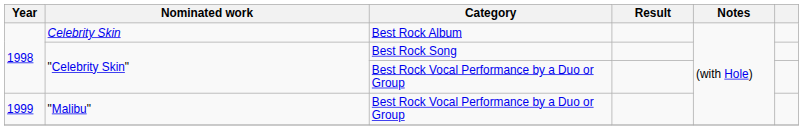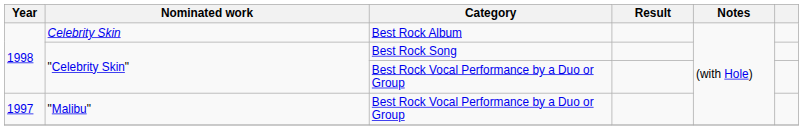 <table class="wikitable" style="width: 85%;">
 <tr>
 <th width=5%>Year</th>
 <th style="width:40%;">Nominated work</th>
 <th style="width:30%;">Category</th>
 <th style="width:10%;">Result</th>
 <th style="width:10%;">Notes</th>
 <th width=3%></th>
 </tr>
 <tr>
 <td rowspan="3"><a href='#'>1998</a></td>
 <td><em><a href='#'>Celebrity Skin</a></em></td>
 <td><a href='#'>Best Rock Album</a></td>
 <td></td>
 <td rowspan="4">(with <a href='#'>Hole</a>)</td>
 <td style="text-align:center;"></td>
 </tr>
 <tr>
 <td rowspan="2">"<a href='#'>Celebrity Skin</a>"</td>
 <td><a href='#'>Best Rock Song</a></td>
 <td></td>
 <td style="text-align:center;"></td>
 </tr>
 <tr>
 <td><a href='#'>Best Rock Vocal Performance by a Duo or Group</a></td>
 <td></td>
 <td style="text-align:center;"></td>
 </tr>
 <tr>
-<td><a href='#'>1999</a></td>
+<td><a href='#'>1997</a></td>
 <td>"<a href='#'>Malibu</a>"</td>
 <td><a href='#'>Best Rock Vocal Performance by a Duo or Group</a></td>
 <td></td>
 <td style="text-align:center;"></td>
 </tr>
 <tr>
 </tr>
 </table>
